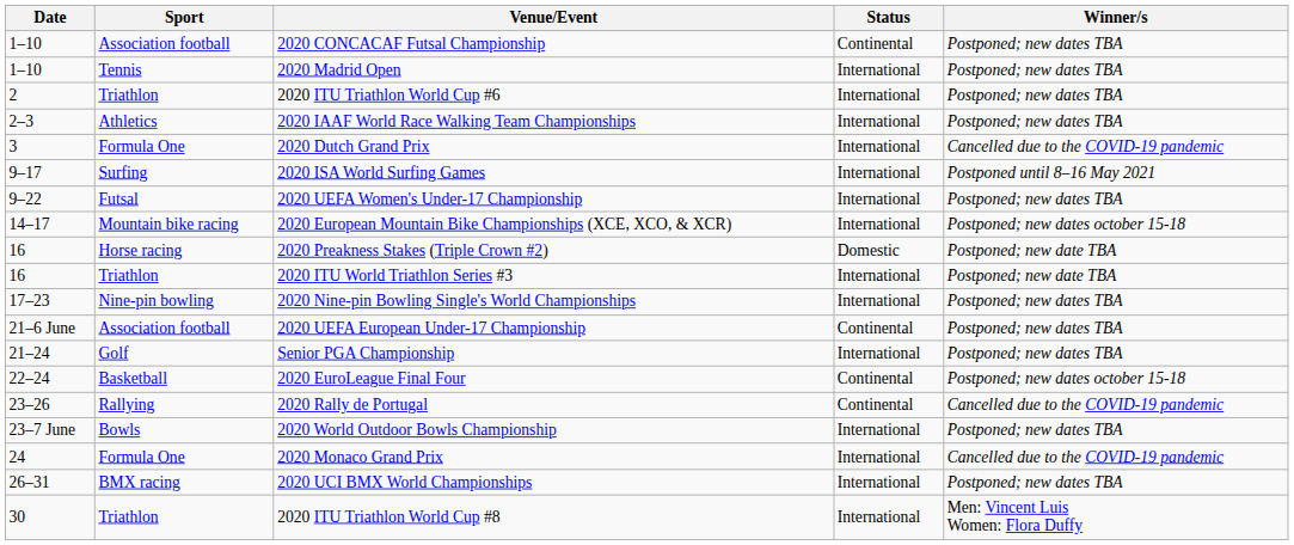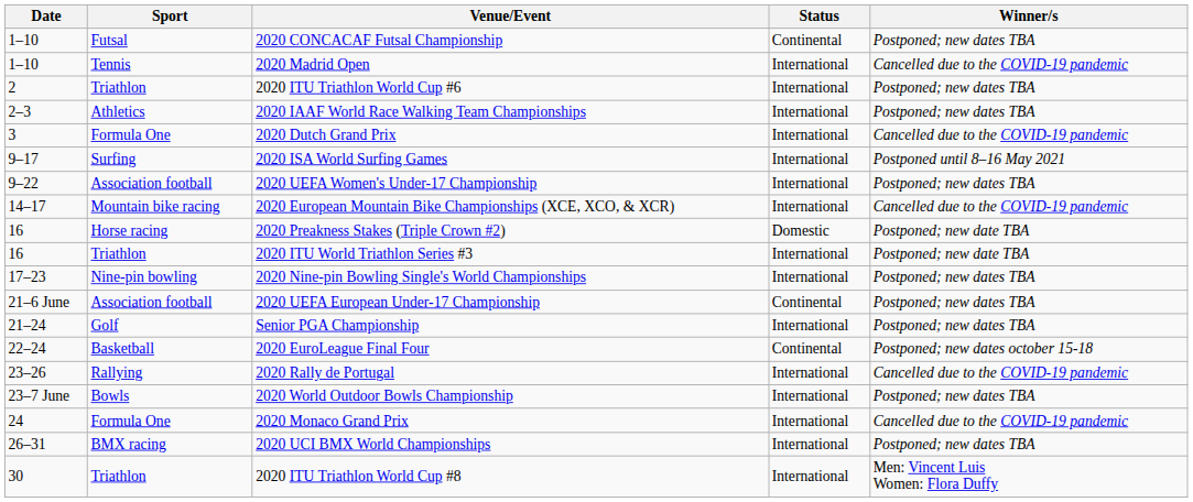 <table class="wikitable sortable"| width="100%">
 <tr>
 <th>Date</th>
 <th>Sport</th>
 <th>Venue/Event</th>
 <th>Status</th>
 <th>Winner/s</th>
 </tr>
 <tr>
 <td>1–10</td>
-<td><a href='#'>Association football</a></td>
+<td><a href='#'>Futsal</a></td>
 <td> <a href='#'>2020 CONCACAF Futsal Championship</a></td>
 <td>Continental</td>
 <td><em>Postponed; new dates TBA</em></td>
 </tr>
 <tr>
 <td>1–10</td>
 <td><a href='#'>Tennis</a></td>
 <td> <a href='#'>2020 Madrid Open</a></td>
 <td>International</td>
-<td><em>Postponed; new dates TBA</em></td>
+<td><em>Cancelled due to the <a href='#'>COVID-19 pandemic</a></em></td>
 </tr>
 <tr>
 <td>2</td>
 <td><a href='#'>Triathlon</a></td>
 <td> 2020 <a href='#'>ITU Triathlon World Cup</a> #6</td>
 <td>International</td>
 <td><em>Postponed; new dates TBA</em></td>
 </tr>
 <tr>
 <td>2–3</td>
 <td><a href='#'>Athletics</a></td>
 <td> <a href='#'>2020 IAAF World Race Walking Team Championships</a></td>
 <td>International</td>
 <td><em>Postponed; new dates TBA</em></td>
 </tr>
 <tr>
 <td>3</td>
 <td><a href='#'>Formula One</a></td>
 <td> <a href='#'>2020 Dutch Grand Prix</a></td>
 <td>International</td>
 <td><em>Cancelled due to the <a href='#'>COVID-19 pandemic</a></em></td>
 </tr>
 <tr>
 <td>9–17</td>
 <td><a href='#'>Surfing</a></td>
 <td> <a href='#'>2020 ISA World Surfing Games</a></td>
 <td>International</td>
 <td><em>Postponed until 8–16 May 2021</em></td>
 </tr>
 <tr>
 <td>9–22</td>
-<td><a href='#'>Futsal</a></td>
+<td><a href='#'>Association football</a></td>
 <td> <a href='#'>2020 UEFA Women's Under-17 Championship</a></td>
 <td>International</td>
 <td><em>Postponed; new dates TBA</em></td>
 </tr>
 <tr>
 <td>14–17</td>
 <td><a href='#'>Mountain bike racing</a></td>
 <td> <a href='#'>2020 European Mountain Bike Championships</a> (XCE, XCO, & XCR)</td>
 <td>International</td>
-<td><em>Postponed; new dates october 15-18</em></td>
+<td><em>Cancelled due to the <a href='#'>COVID-19 pandemic</a></em></td>
 </tr>
 <tr>
 <td>16</td>
 <td><a href='#'>Horse racing</a></td>
 <td> <a href='#'>2020 Preakness Stakes</a> (<a href='#'>Triple Crown #2</a>)</td>
 <td>Domestic</td>
 <td><em>Postponed; new date TBA</em></td>
 </tr>
 <tr>
 <td>16</td>
 <td><a href='#'>Triathlon</a></td>
 <td> <a href='#'>2020 ITU World Triathlon Series</a> #3</td>
 <td>International</td>
 <td><em>Postponed; new date TBA</em></td>
 </tr>
 <tr>
 <td>17–23</td>
 <td><a href='#'>Nine-pin bowling</a></td>
 <td> <a href='#'>2020 Nine-pin Bowling Single's World Championships</a></td>
 <td>International</td>
 <td><em>Postponed; new dates TBA</em></td>
 </tr>
 <tr>
 <td>21–6 June</td>
 <td><a href='#'>Association football</a></td>
 <td> <a href='#'>2020 UEFA European Under-17 Championship</a></td>
 <td>Continental</td>
 <td><em>Postponed; new dates TBA</em></td>
 </tr>
 <tr>
 <td>21–24</td>
 <td><a href='#'>Golf</a></td>
 <td> <a href='#'>Senior PGA Championship</a></td>
 <td>International</td>
 <td><em>Postponed; new dates TBA</em></td>
 </tr>
 <tr>
 <td>22–24</td>
 <td><a href='#'>Basketball</a></td>
 <td> <a href='#'>2020 EuroLeague Final Four</a></td>
 <td>Continental</td>
 <td><em>Postponed; new dates october 15-18</em></td>
 </tr>
 <tr>
 <td>23–26</td>
 <td><a href='#'>Rallying</a></td>
 <td> <a href='#'>2020 Rally de Portugal</a></td>
-<td>Continental</td>
+<td>International</td>
 <td><em>Cancelled due to the <a href='#'>COVID-19 pandemic</a></em></td>
 </tr>
 <tr>
 <td>23–7 June</td>
 <td><a href='#'>Bowls</a></td>
 <td> <a href='#'>2020 World Outdoor Bowls Championship</a></td>
 <td>International</td>
 <td><em>Postponed; new dates TBA</em></td>
 </tr>
 <tr>
 <td>24</td>
 <td><a href='#'>Formula One</a></td>
 <td> <a href='#'>2020 Monaco Grand Prix</a></td>
 <td>International</td>
 <td><em>Cancelled due to the <a href='#'>COVID-19 pandemic</a></em></td>
 </tr>
 <tr>
 <td>26–31</td>
 <td><a href='#'>BMX racing</a></td>
 <td> <a href='#'>2020 UCI BMX World Championships</a></td>
 <td>International</td>
 <td><em>Postponed; new dates TBA</em></td>
 </tr>
 <tr>
 <td>30</td>
 <td><a href='#'>Triathlon</a></td>
 <td> 2020 <a href='#'>ITU Triathlon World Cup</a> #8</td>
 <td>International</td>
 <td>Men:  <a href='#'>Vincent Luis</a><br>Women:  <a href='#'>Flora Duffy</a></td>
 </tr>
 </table>
